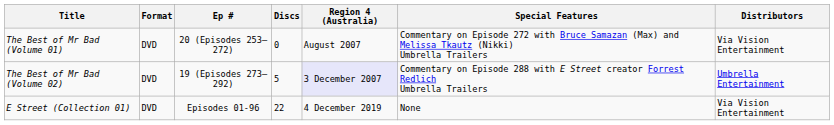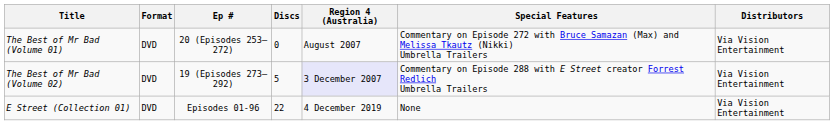 <table class="wikitable">
 <tr>
 <th>Title</th>
 <th>Format</th>
 <th>Ep #</th>
 <th>Discs</th>
 <th>Region 4 (Australia)</th>
 <th>Special Features</th>
 <th>Distributors</th>
 </tr>
 <tr>
 <td><em>The Best of Mr Bad (Volume 01)</em></td>
 <td>DVD</td>
 <td style="text-align:center;">20 (Episodes 253–272)</td>
 <td>0</td>
 <td>August 2007</td>
 <td>Commentary on Episode 272 with <a href='#'>Bruce Samazan</a> (Max) and <a href='#'>Melissa Tkautz</a> (Nikki)<br>Umbrella Trailers</td>
 <td>Via Vision Entertainment</td>
 </tr>
 <tr>
 <td><em>The Best of Mr Bad (Volume 02)</em></td>
 <td>DVD</td>
 <td style="text-align:center;">19 (Episodes 273–292)</td>
 <td>5</td>
 <td style="background: lavender;">3 December 2007</td>
 <td>Commentary on Episode 288 with <em>E Street</em> creator <a href='#'>Forrest Redlich</a><br>Umbrella Trailers</td>
-<td><a href='#'>Umbrella Entertainment</a></td>
+<td>Via Vision Entertainment</td>
 </tr>
 <tr>
 <td><em>E Street (Collection 01)</em></td>
 <td>DVD</td>
 <td style="text-align:center;">Episodes 01-96</td>
 <td>22</td>
 <td>4 December 2019</td>
 <td>None</td>
 <td>Via Vision Entertainment</td>
 </tr>
 </table>
